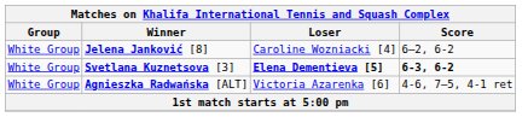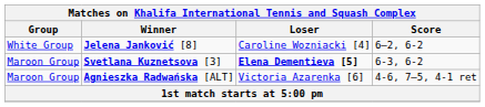 <table class="wikitable collapsible uncollapsed">
 <tr>
 <th colspan=4><strong>Matches on <a href='#'>Khalifa International Tennis and Squash Complex</a></strong></th>
 </tr>
 <tr>
 <th>Group</th>
 <th>Winner</th>
 <th>Loser</th>
 <th>Score</th>
 </tr>
 <tr align=left>
 <td><a href='#'>White Group</a></td>
 <td><strong> <a href='#'>Jelena Janković</a></strong> [8]</td>
 <td> <a href='#'>Caroline Wozniacki</a> [4]</td>
 <td>6–2, 6-2</td>
 </tr>
 <tr align=left>
-<td><a href='#'>White Group</a></td>
+<td><a href='#'>Maroon Group</a></td>
 <td><strong> <a href='#'>Svetlana Kuznetsova</a></strong> [3]</td>
 <td><strong> <a href='#'>Elena Dementieva</a> [5]</strong></td>
-<td><strong>6-3, 6-2</strong></td>
+<td>6-3, 6-2</td>
 </tr>
 <tr align=left>
-<td><a href='#'>White Group</a></td>
+<td><a href='#'>Maroon Group</a></td>
 <td><strong> <a href='#'>Agnieszka Radwańska</a></strong> [ALT]</td>
 <td> <a href='#'>Victoria Azarenka</a> [6]</td>
 <td>4-6, 7–5, 4-1 ret</td>
 </tr>
 <tr align=center>
 <th colspan=4>1st match starts at 5:00 pm</th>
 </tr>
 <tr>
 </tr>
 </table>
